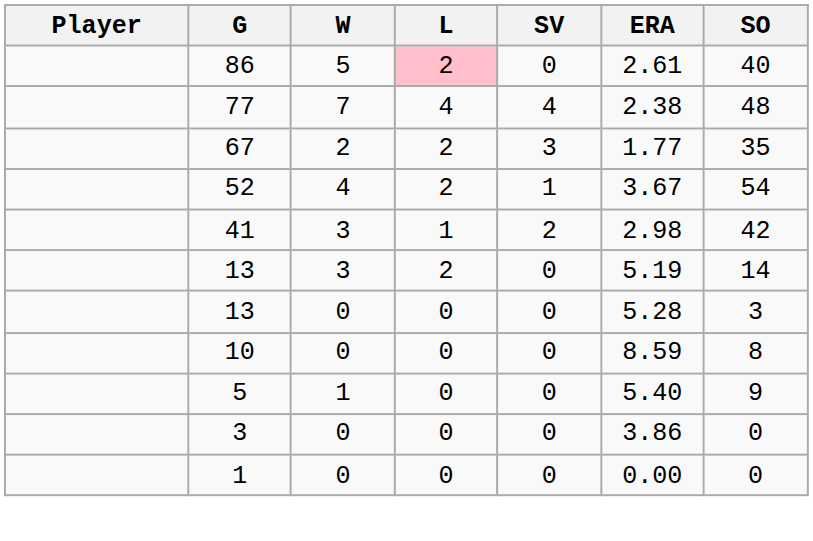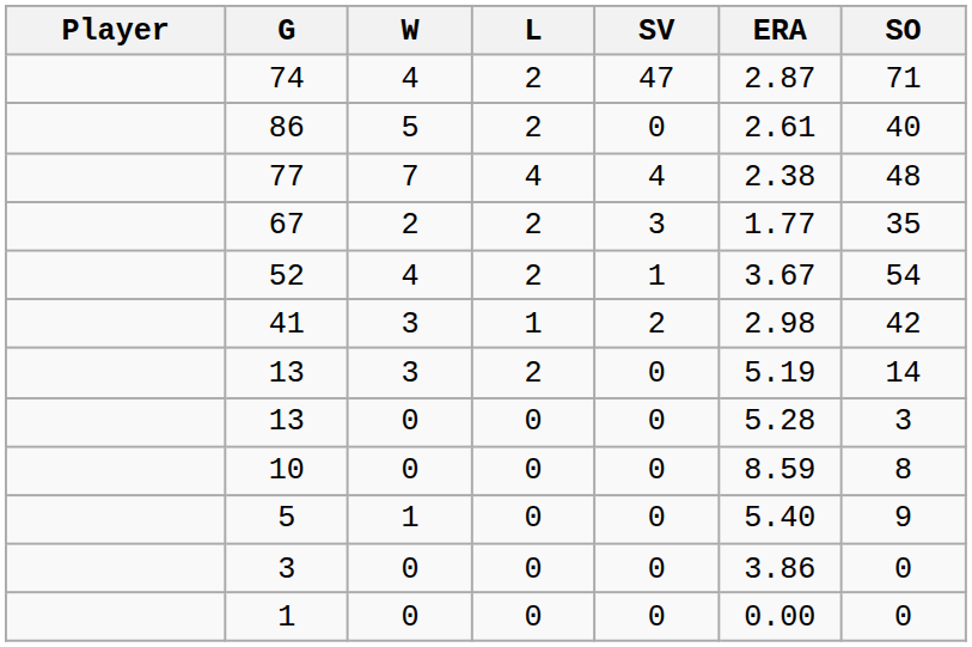 <table class="wikitable sortable">
 <tr>
 <th bgcolor="#DDDDFF" width="16%">Player</th>
 <th bgcolor="#DDDDFF" width="9%">G</th>
 <th bgcolor="#DDDDFF" width="9%">W</th>
 <th bgcolor="#DDDDFF" width="9%">L</th>
 <th bgcolor="#DDDDFF" width="9%">SV</th>
 <th bgcolor="#DDDDFF" width="9%">ERA</th>
 <th bgcolor="#DDDDFF" width="9%">SO</th>
 </tr>
+<tr align="center">
+<td></td>
+<td>74</td>
+<td>4</td>
+<td>2</td>
+<td>47</td>
+<td>2.87</td>
+<td>71</td>
+</tr>
 <tr align=center>
 <td></td>
 <td>86</td>
 <td>5</td>
-<td style="background: pink;">2</td>
+<td>2</td>
 <td>0</td>
 <td>2.61</td>
 <td>40</td>
 </tr>
 <tr align="center">
 <td></td>
 <td>77</td>
 <td>7</td>
 <td>4</td>
 <td>4</td>
 <td>2.38</td>
 <td>48</td>
 </tr>
 <tr align="center">
 <td></td>
 <td>67</td>
 <td>2</td>
 <td>2</td>
 <td>3</td>
 <td>1.77</td>
 <td>35</td>
 </tr>
 <tr align="center">
 <td></td>
 <td>52</td>
 <td>4</td>
 <td>2</td>
 <td>1</td>
 <td>3.67</td>
 <td>54</td>
 </tr>
 <tr align="center">
 <td></td>
 <td>41</td>
 <td>3</td>
 <td>1</td>
 <td>2</td>
 <td>2.98</td>
 <td>42</td>
 </tr>
 <tr align="center">
 <td></td>
 <td>13</td>
 <td>3</td>
 <td>2</td>
 <td>0</td>
 <td>5.19</td>
 <td>14</td>
 </tr>
 <tr align="center">
 <td></td>
 <td>13</td>
 <td>0</td>
 <td>0</td>
 <td>0</td>
 <td>5.28</td>
 <td>3</td>
 </tr>
 <tr align="center">
 <td></td>
 <td>10</td>
 <td>0</td>
 <td>0</td>
 <td>0</td>
 <td>8.59</td>
 <td>8</td>
 </tr>
 <tr align="center">
 <td></td>
 <td>5</td>
 <td>1</td>
 <td>0</td>
 <td>0</td>
 <td>5.40</td>
 <td>9</td>
 </tr>
 <tr align="center">
 <td></td>
 <td>3</td>
 <td>0</td>
 <td>0</td>
 <td>0</td>
 <td>3.86</td>
 <td>0</td>
 </tr>
 <tr align="center">
 <td></td>
 <td>1</td>
 <td>0</td>
 <td>0</td>
 <td>0</td>
 <td>0.00</td>
 <td>0</td>
 </tr>
 </table>
